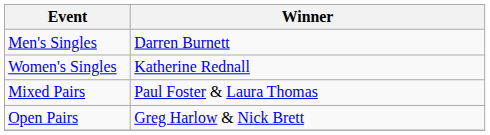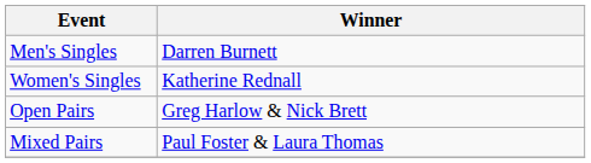 <table class="wikitable" style="font-size: 100%">
 <tr>
 <th width=120>Event</th>
 <th width=350>Winner</th>
 </tr>
 <tr>
 <td><a href='#'>Men's Singles</a></td>
 <td> <a href='#'>Darren Burnett</a></td>
 </tr>
 <tr>
 <td><a href='#'>Women's Singles</a></td>
 <td> <a href='#'>Katherine Rednall</a></td>
 </tr>
 <tr>
+<td><a href='#'>Open Pairs</a></td>
+<td> <a href='#'>Greg Harlow</a> &   <a href='#'>Nick Brett</a></td>
+</tr>
+<tr>
 <td><a href='#'>Mixed Pairs</a></td>
 <td> <a href='#'>Paul Foster</a> &  <a href='#'>Laura Thomas</a></td>
 </tr>
 <tr>
-<td><a href='#'>Open Pairs</a></td>
-<td> <a href='#'>Greg Harlow</a> &   <a href='#'>Nick Brett</a></td>
-</tr>
-<tr>
 </tr>
 </table>
